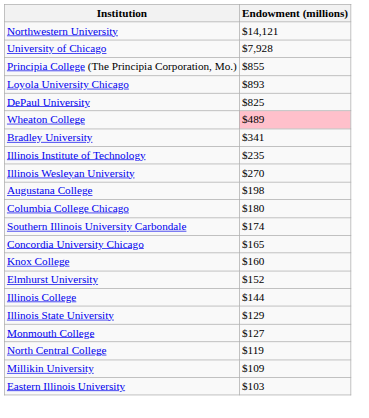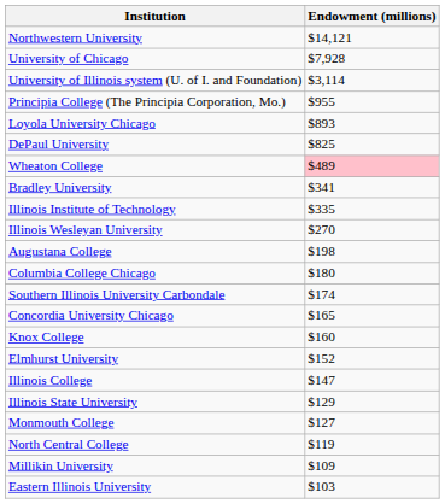 <table class="wikitable">
 <tr>
 <th>Institution</th>
 <th>Endowment (millions)</th>
 </tr>
 <tr>
 <td><a href='#'>Northwestern University</a></td>
 <td>$14,121</td>
 </tr>
 <tr>
 <td><a href='#'>University of Chicago</a></td>
 <td>$7,928</td>
 </tr>
 <tr>
+<td><a href='#'>University of Illinois system</a> (U. of I. and Foundation)</td>
+<td>$3,114</td>
+</tr>
+<tr>
 <td><a href='#'>Principia College</a> (The Principia Corporation, Mo.)</td>
-<td>$855</td>
+<td>$955</td>
 </tr>
 <tr>
 <td><a href='#'>Loyola University Chicago</a></td>
 <td>$893</td>
 </tr>
 <tr>
 <td><a href='#'>DePaul University</a></td>
 <td>$825</td>
 </tr>
 <tr>
 <td><a href='#'>Wheaton College</a></td>
 <td style="background: pink;">$489</td>
 </tr>
 <tr>
 <td><a href='#'>Bradley University</a></td>
 <td>$341</td>
 </tr>
 <tr>
 <td><a href='#'>Illinois Institute of Technology</a></td>
-<td>$235</td>
+<td>$335</td>
 </tr>
 <tr>
 <td><a href='#'>Illinois Wesleyan University</a></td>
 <td>$270</td>
 </tr>
 <tr>
 <td><a href='#'>Augustana College</a></td>
 <td>$198</td>
 </tr>
 <tr>
 <td><a href='#'>Columbia College Chicago</a></td>
 <td>$180</td>
 </tr>
 <tr>
 <td><a href='#'>Southern Illinois University Carbondale</a></td>
 <td>$174</td>
 </tr>
 <tr>
 <td><a href='#'>Concordia University Chicago</a></td>
 <td>$165</td>
 </tr>
 <tr>
 <td><a href='#'>Knox College</a></td>
 <td>$160</td>
 </tr>
 <tr>
 <td><a href='#'>Elmhurst University</a></td>
 <td>$152</td>
 </tr>
 <tr>
 <td><a href='#'>Illinois College</a></td>
-<td>$144</td>
+<td>$147</td>
 </tr>
 <tr>
 <td><a href='#'>Illinois State University</a></td>
 <td>$129</td>
 </tr>
 <tr>
 <td><a href='#'>Monmouth College</a></td>
 <td>$127</td>
 </tr>
 <tr>
 <td><a href='#'>North Central College</a></td>
 <td>$119</td>
 </tr>
 <tr>
 <td><a href='#'>Millikin University</a></td>
 <td>$109</td>
 </tr>
 <tr>
 <td><a href='#'>Eastern Illinois University</a></td>
 <td>$103</td>
 </tr>
 </table>
